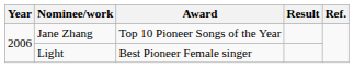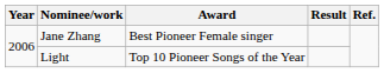 <table class="wikitable">
 <tr>
 <th>Year</th>
 <th>Nominee/work</th>
 <th>Award</th>
 <th><strong>Result</strong></th>
 <th>Ref.</th>
 </tr>
 <tr>
 <td rowspan="2">2006</td>
 <td>Jane Zhang</td>
-<td>Top 10 Pioneer Songs of the Year</td>
+<td>Best Pioneer Female singer</td>
 <td></td>
 <td rowspan="2"></td>
 </tr>
 <tr>
 <td>Light</td>
-<td>Best Pioneer Female singer</td>
+<td>Top 10 Pioneer Songs of the Year</td>
 <td></td>
 </tr>
 </table>
